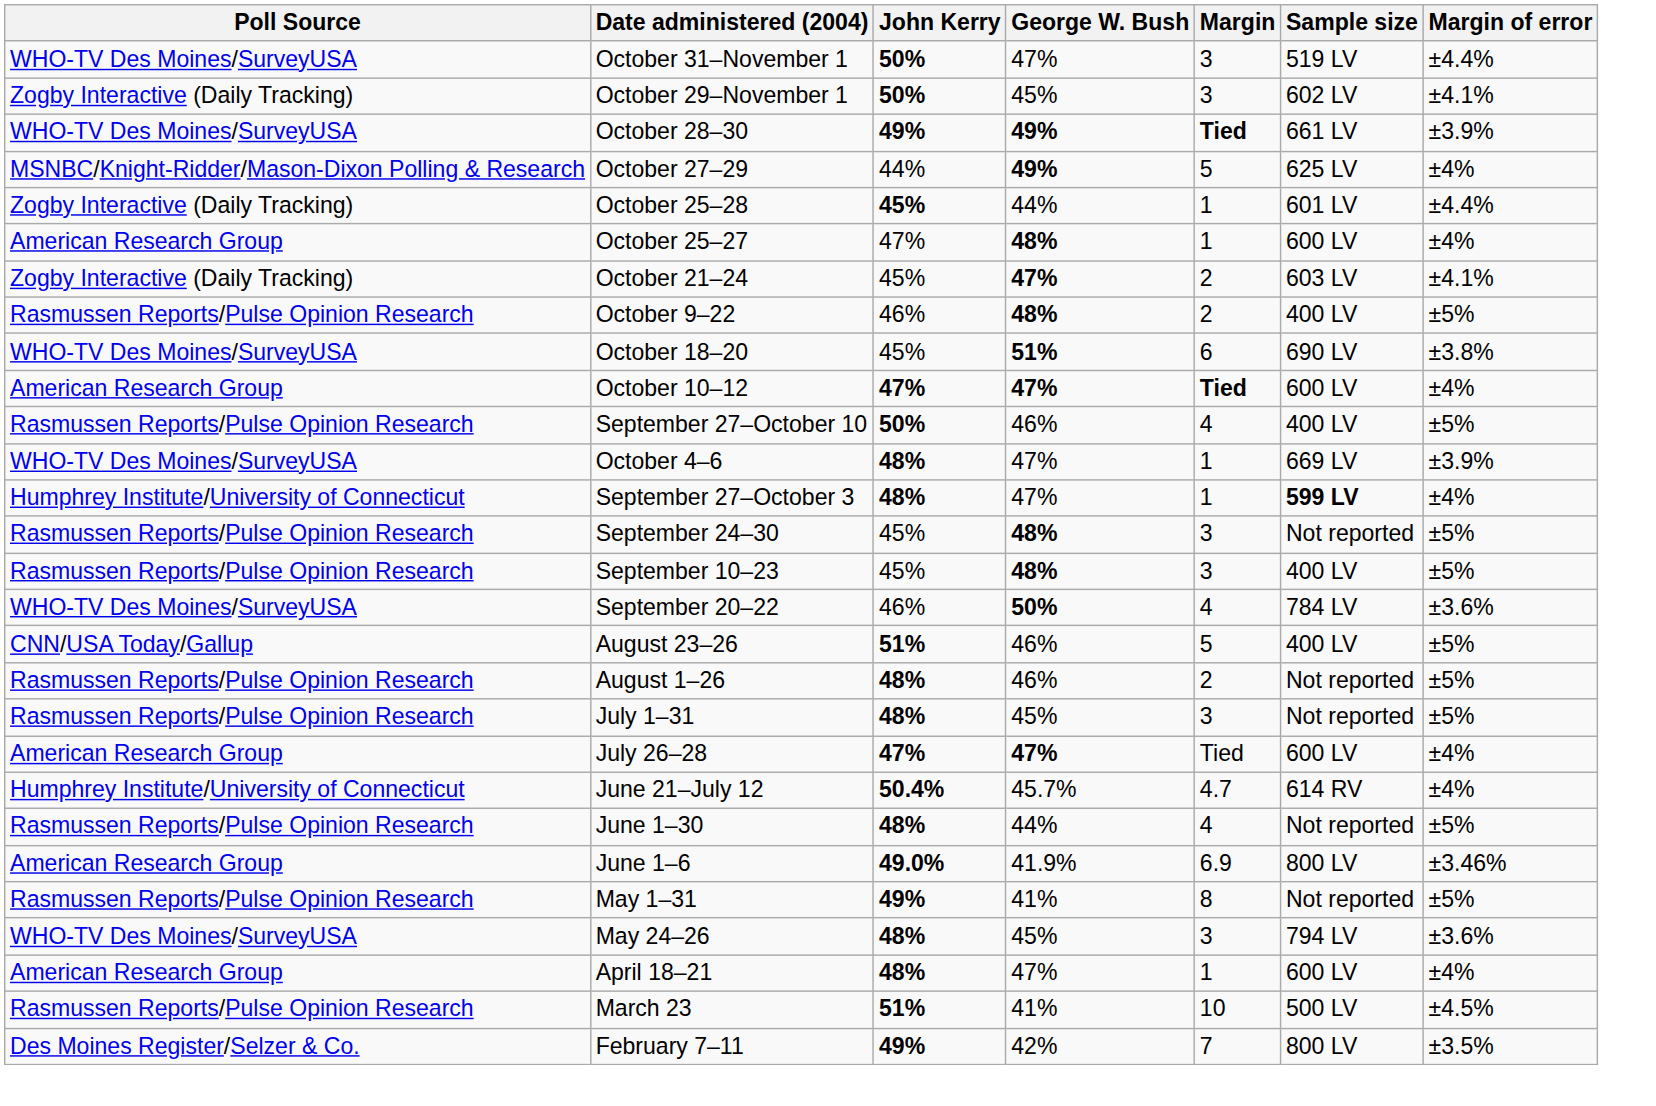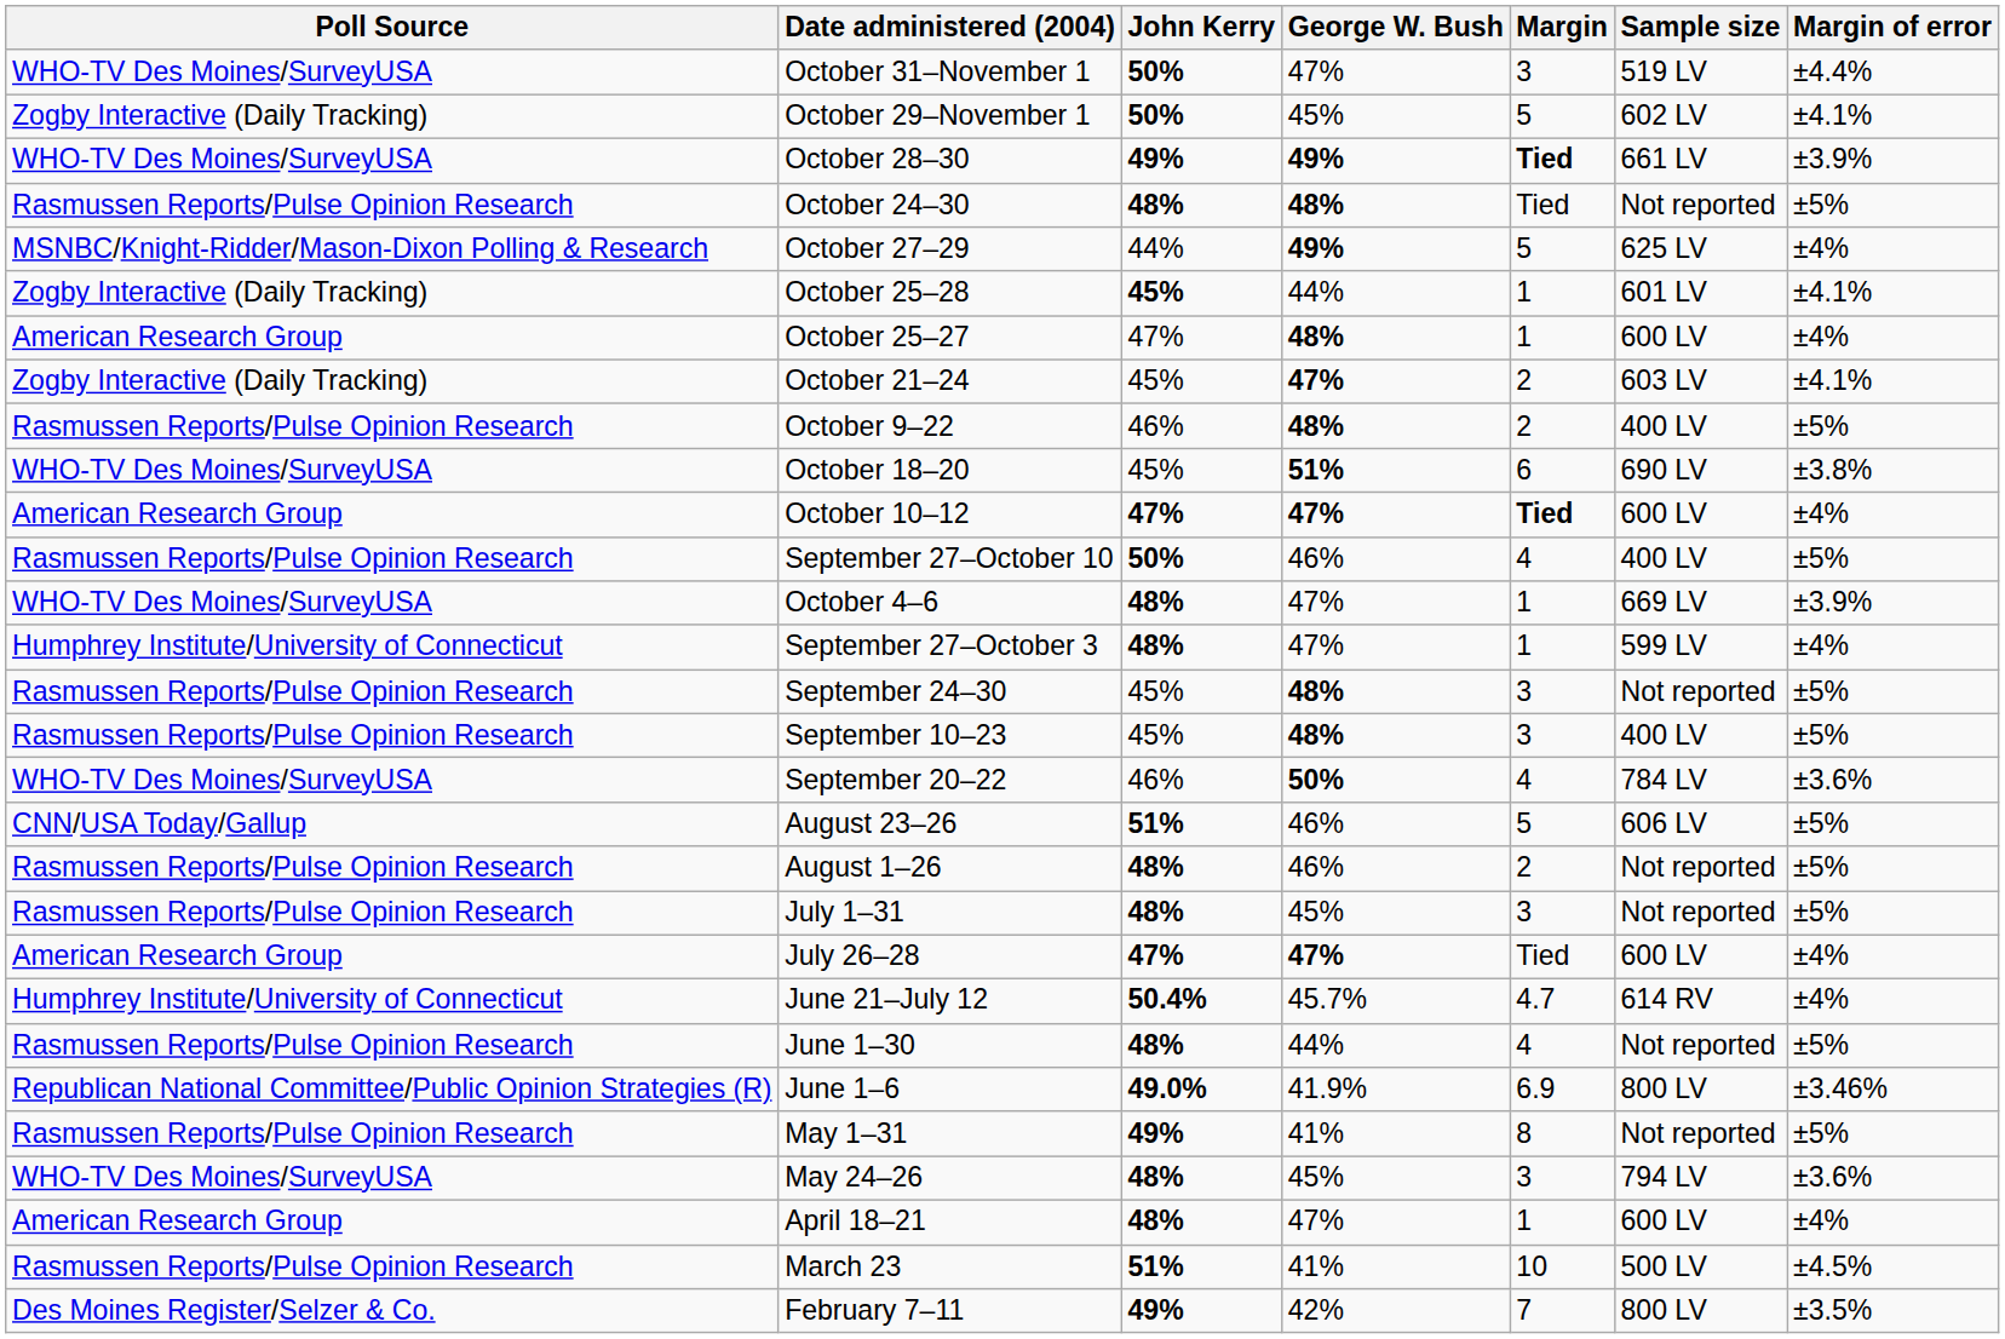 <table class="wikitable">
 <tr>
 <th>Poll Source</th>
 <th>Date administered (2004)</th>
 <th>John Kerry</th>
 <th>George W. Bush</th>
 <th>Margin</th>
 <th>Sample size</th>
 <th>Margin of error</th>
 </tr>
 <tr>
 <td><a href='#'>WHO-TV Des Moines</a>/<a href='#'>SurveyUSA</a></td>
 <td>October 31–November 1</td>
 <td><strong>50%</strong></td>
 <td>47%</td>
 <td>3</td>
 <td>519 LV</td>
 <td>±4.4%</td>
 </tr>
 <tr>
 <td><a href='#'>Zogby Interactive</a> (Daily Tracking)</td>
 <td>October 29–November 1</td>
 <td><strong>50%</strong></td>
 <td>45%</td>
-<td>3</td>
+<td>5</td>
 <td>602 LV</td>
 <td>±4.1%</td>
 </tr>
 <tr>
 <td><a href='#'>WHO-TV Des Moines</a>/<a href='#'>SurveyUSA</a></td>
 <td>October 28–30</td>
 <td><strong>49%</strong></td>
 <td><strong>49%</strong></td>
 <td><strong>Tied</strong></td>
 <td>661 LV</td>
 <td>±3.9%</td>
+</tr>
+<tr>
+<td><a href='#'>Rasmussen Reports</a>/<a href='#'>Pulse Opinion Research</a></td>
+<td>October 24–30</td>
+<td><strong>48%</strong></td>
+<td><strong>48%</strong></td>
+<td>Tied</td>
+<td>Not reported</td>
+<td>±5%</td>
 </tr>
 <tr>
 <td><a href='#'>MSNBC</a>/<a href='#'>Knight-Ridder</a>/<a href='#'>Mason-Dixon Polling & Research</a></td>
 <td>October 27–29</td>
 <td>44%</td>
 <td><strong>49%</strong></td>
 <td>5</td>
 <td>625 LV</td>
 <td>±4%</td>
 </tr>
 <tr>
 <td><a href='#'>Zogby Interactive</a> (Daily Tracking)</td>
 <td>October 25–28</td>
 <td><strong>45%</strong></td>
 <td>44%</td>
 <td>1</td>
 <td>601 LV</td>
-<td>±4.4%</td>
+<td>±4.1%</td>
 </tr>
 <tr>
 <td><a href='#'>American Research Group</a></td>
 <td>October 25–27</td>
 <td>47%</td>
 <td><strong>48%</strong></td>
 <td>1</td>
 <td>600 LV</td>
 <td>±4%</td>
 </tr>
 <tr>
 <td><a href='#'>Zogby Interactive</a> (Daily Tracking)</td>
 <td>October 21–24</td>
 <td>45%</td>
 <td><strong>47%</strong></td>
 <td>2</td>
 <td>603 LV</td>
 <td>±4.1%</td>
 </tr>
 <tr>
 <td><a href='#'>Rasmussen Reports</a>/<a href='#'>Pulse Opinion Research</a></td>
 <td>October 9–22</td>
 <td>46%</td>
 <td><strong>48%</strong></td>
 <td>2</td>
 <td>400 LV</td>
 <td>±5%</td>
 </tr>
 <tr>
 <td><a href='#'>WHO-TV Des Moines</a>/<a href='#'>SurveyUSA</a></td>
 <td>October 18–20</td>
 <td>45%</td>
 <td><strong>51%</strong></td>
 <td>6</td>
 <td>690 LV</td>
 <td>±3.8%</td>
 </tr>
 <tr>
 <td><a href='#'>American Research Group</a></td>
 <td>October 10–12</td>
 <td><strong>47%</strong></td>
 <td><strong>47%</strong></td>
 <td><strong>Tied</strong></td>
 <td>600 LV</td>
 <td>±4%</td>
 </tr>
 <tr>
 <td><a href='#'>Rasmussen Reports</a>/<a href='#'>Pulse Opinion Research</a></td>
 <td>September 27–October 10</td>
 <td><strong>50%</strong></td>
 <td>46%</td>
 <td>4</td>
 <td>400 LV</td>
 <td>±5%</td>
 </tr>
 <tr>
 <td><a href='#'>WHO-TV Des Moines</a>/<a href='#'>SurveyUSA</a></td>
 <td>October 4–6</td>
 <td><strong>48%</strong></td>
 <td>47%</td>
 <td>1</td>
 <td>669 LV</td>
 <td>±3.9%</td>
 </tr>
 <tr>
 <td><a href='#'>Humphrey Institute</a>/<a href='#'>University of Connecticut</a></td>
 <td>September 27–October 3</td>
 <td><strong>48%</strong></td>
 <td>47%</td>
 <td>1</td>
-<td><strong>599 LV</strong></td>
+<td>599 LV</td>
 <td>±4%</td>
 </tr>
 <tr>
 <td><a href='#'>Rasmussen Reports</a>/<a href='#'>Pulse Opinion Research</a></td>
 <td>September 24–30</td>
 <td>45%</td>
 <td><strong>48%</strong></td>
 <td>3</td>
 <td>Not reported</td>
 <td>±5%</td>
 </tr>
 <tr>
 <td><a href='#'>Rasmussen Reports</a>/<a href='#'>Pulse Opinion Research</a></td>
 <td>September 10–23</td>
 <td>45%</td>
 <td><strong>48%</strong></td>
 <td>3</td>
 <td>400 LV</td>
 <td>±5%</td>
 </tr>
 <tr>
 <td><a href='#'>WHO-TV Des Moines</a>/<a href='#'>SurveyUSA</a></td>
 <td>September 20–22</td>
 <td>46%</td>
 <td><strong>50%</strong></td>
 <td>4</td>
 <td>784 LV</td>
 <td>±3.6%</td>
 </tr>
 <tr>
 <td><a href='#'>CNN</a>/<a href='#'>USA Today</a>/<a href='#'>Gallup</a></td>
 <td>August 23–26</td>
 <td><strong>51%</strong></td>
 <td>46%</td>
 <td>5</td>
-<td>400 LV</td>
+<td>606 LV</td>
 <td>±5%</td>
 </tr>
 <tr>
 <td><a href='#'>Rasmussen Reports</a>/<a href='#'>Pulse Opinion Research</a></td>
 <td>August 1–26</td>
 <td><strong>48%</strong></td>
 <td>46%</td>
 <td>2</td>
 <td>Not reported</td>
 <td>±5%</td>
 </tr>
 <tr>
 <td><a href='#'>Rasmussen Reports</a>/<a href='#'>Pulse Opinion Research</a></td>
 <td>July 1–31</td>
 <td><strong>48%</strong></td>
 <td>45%</td>
 <td>3</td>
 <td>Not reported</td>
 <td>±5%</td>
 </tr>
 <tr>
 <td><a href='#'>American Research Group</a></td>
 <td>July 26–28</td>
 <td><strong>47%</strong></td>
 <td><strong>47%</strong></td>
 <td>Tied</td>
 <td>600 LV</td>
 <td>±4%</td>
 </tr>
 <tr>
 <td><a href='#'>Humphrey Institute</a>/<a href='#'>University of Connecticut</a></td>
 <td>June 21–July 12</td>
 <td><strong>50.4%</strong></td>
 <td>45.7%</td>
 <td>4.7</td>
 <td>614 RV</td>
 <td>±4%</td>
 </tr>
 <tr>
 <td><a href='#'>Rasmussen Reports</a>/<a href='#'>Pulse Opinion Research</a></td>
 <td>June 1–30</td>
 <td><strong>48%</strong></td>
 <td>44%</td>
 <td>4</td>
 <td>Not reported</td>
 <td>±5%</td>
 </tr>
 <tr>
-<td><a href='#'>American Research Group</a></td>
+<td><a href='#'>Republican National Committee</a>/<a href='#'>Public Opinion Strategies (R)</a></td>
 <td>June 1–6</td>
 <td><strong>49.0%</strong></td>
 <td>41.9%</td>
 <td>6.9</td>
 <td>800 LV</td>
 <td>±3.46%</td>
 </tr>
 <tr>
 <td><a href='#'>Rasmussen Reports</a>/<a href='#'>Pulse Opinion Research</a></td>
 <td>May 1–31</td>
 <td><strong>49%</strong></td>
 <td>41%</td>
 <td>8</td>
 <td>Not reported</td>
 <td>±5%</td>
 </tr>
 <tr>
 <td><a href='#'>WHO-TV Des Moines</a>/<a href='#'>SurveyUSA</a></td>
 <td>May 24–26</td>
 <td><strong>48%</strong></td>
 <td>45%</td>
 <td>3</td>
 <td>794 LV</td>
 <td>±3.6%</td>
 </tr>
 <tr>
 <td><a href='#'>American Research Group</a></td>
 <td>April 18–21</td>
 <td><strong>48%</strong></td>
 <td>47%</td>
 <td>1</td>
 <td>600 LV</td>
 <td>±4%</td>
 </tr>
 <tr>
 <td><a href='#'>Rasmussen Reports</a>/<a href='#'>Pulse Opinion Research</a></td>
 <td>March 23</td>
 <td><strong>51%</strong></td>
 <td>41%</td>
 <td>10</td>
 <td>500 LV</td>
 <td>±4.5%</td>
 </tr>
 <tr>
 <td><a href='#'>Des Moines Register</a>/<a href='#'>Selzer & Co.</a></td>
 <td>February 7–11</td>
 <td><strong>49%</strong></td>
 <td>42%</td>
 <td>7</td>
 <td>800 LV</td>
 <td>±3.5%</td>
 </tr>
 </table>
